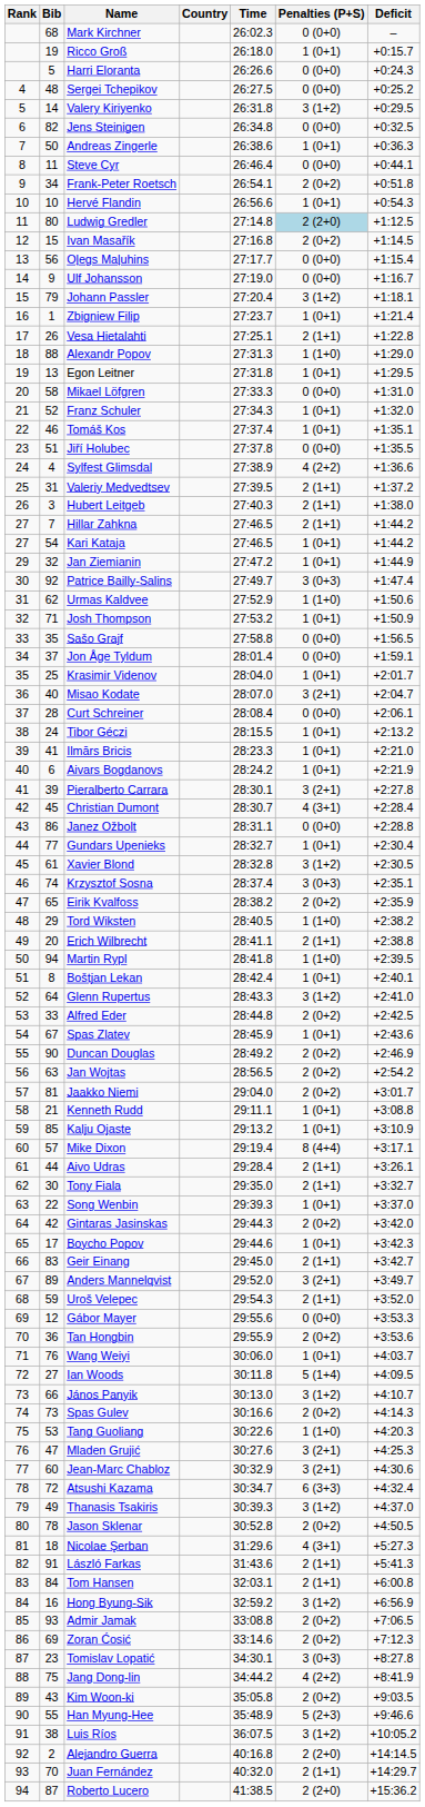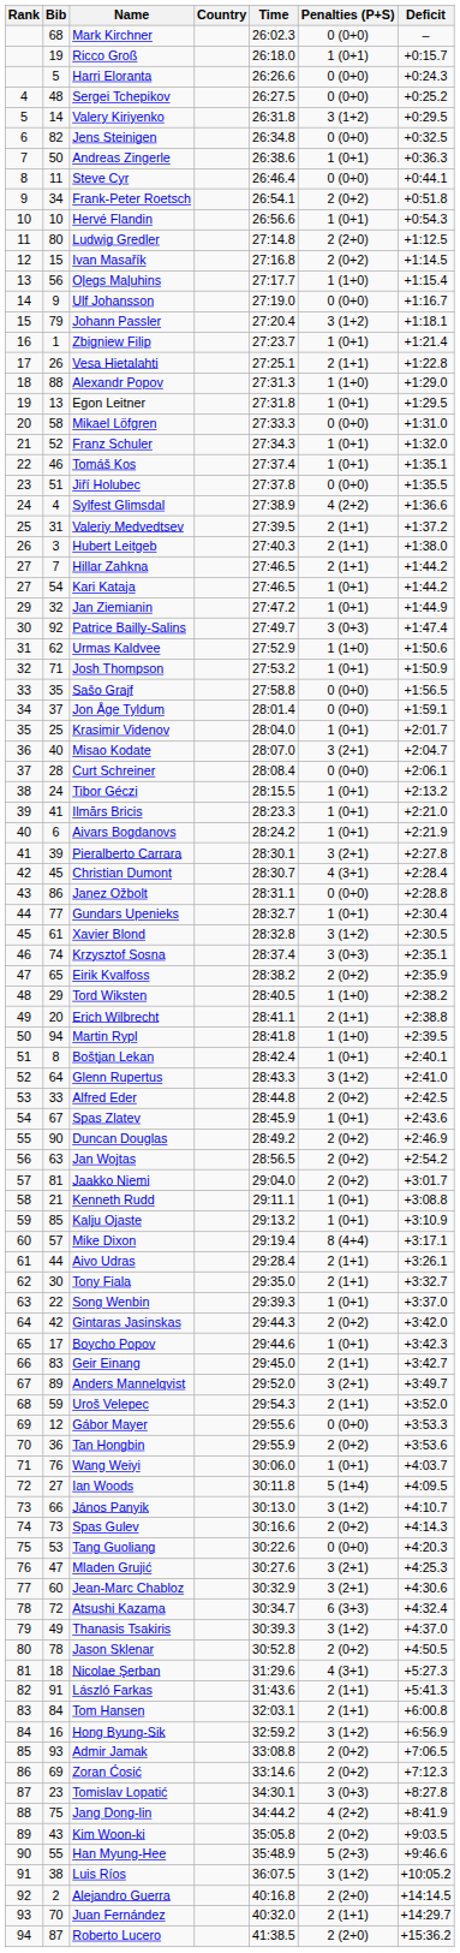 <table class="wikitable sortable" style="text-align:center">
 <tr>
 <th>Rank</th>
 <th>Bib</th>
 <th>Name</th>
 <th>Country</th>
 <th>Time</th>
 <th>Penalties (P+S)</th>
 <th>Deficit</th>
 </tr>
 <tr>
 <td></td>
 <td>68</td>
 <td align=left><a href='#'>Mark Kirchner</a></td>
 <td align=left></td>
 <td>26:02.3</td>
 <td>0 (0+0)</td>
 <td>–</td>
 </tr>
 <tr>
 <td></td>
 <td>19</td>
 <td align=left><a href='#'>Ricco Groß</a></td>
 <td align=left></td>
 <td>26:18.0</td>
 <td>1 (0+1)</td>
 <td>+0:15.7</td>
 </tr>
 <tr>
 <td></td>
 <td>5</td>
 <td align=left><a href='#'>Harri Eloranta</a></td>
 <td align=left></td>
 <td>26:26.6</td>
 <td>0 (0+0)</td>
 <td>+0:24.3</td>
 </tr>
 <tr>
 <td>4</td>
 <td>48</td>
 <td align=left><a href='#'>Sergei Tchepikov</a></td>
 <td align=left></td>
 <td>26:27.5</td>
 <td>0 (0+0)</td>
 <td>+0:25.2</td>
 </tr>
 <tr>
 <td>5</td>
 <td>14</td>
 <td align=left><a href='#'>Valery Kiriyenko</a></td>
 <td align=left></td>
 <td>26:31.8</td>
 <td>3 (1+2)</td>
 <td>+0:29.5</td>
 </tr>
 <tr>
 <td>6</td>
 <td>82</td>
 <td align=left><a href='#'>Jens Steinigen</a></td>
 <td align=left></td>
 <td>26:34.8</td>
 <td>0 (0+0)</td>
 <td>+0:32.5</td>
 </tr>
 <tr>
 <td>7</td>
 <td>50</td>
 <td align=left><a href='#'>Andreas Zingerle</a></td>
 <td align=left></td>
 <td>26:38.6</td>
 <td>1 (0+1)</td>
 <td>+0:36.3</td>
 </tr>
 <tr>
 <td>8</td>
 <td>11</td>
 <td align=left><a href='#'>Steve Cyr</a></td>
 <td align=left></td>
 <td>26:46.4</td>
 <td>0 (0+0)</td>
 <td>+0:44.1</td>
 </tr>
 <tr>
 <td>9</td>
 <td>34</td>
 <td align=left><a href='#'>Frank-Peter Roetsch</a></td>
 <td align=left></td>
 <td>26:54.1</td>
 <td>2 (0+2)</td>
 <td>+0:51.8</td>
 </tr>
 <tr>
 <td>10</td>
 <td>10</td>
 <td align=left><a href='#'>Hervé Flandin</a></td>
 <td align=left></td>
 <td>26:56.6</td>
 <td>1 (0+1)</td>
 <td>+0:54.3</td>
 </tr>
 <tr>
 <td>11</td>
 <td>80</td>
 <td align=left><a href='#'>Ludwig Gredler</a></td>
 <td align=left></td>
 <td>27:14.8</td>
-<td style="background: lightblue;">2 (2+0)</td>
+<td>2 (2+0)</td>
 <td>+1:12.5</td>
 </tr>
 <tr>
 <td>12</td>
 <td>15</td>
 <td align=left><a href='#'>Ivan Masařík</a></td>
 <td align=left></td>
 <td>27:16.8</td>
 <td>2 (0+2)</td>
 <td>+1:14.5</td>
 </tr>
 <tr>
 <td>13</td>
 <td>56</td>
 <td align=left><a href='#'>Oļegs Maļuhins</a></td>
 <td align=left></td>
 <td>27:17.7</td>
-<td>0 (0+0)</td>
+<td>1 (1+0)</td>
 <td>+1:15.4</td>
 </tr>
 <tr>
 <td>14</td>
 <td>9</td>
 <td align=left><a href='#'>Ulf Johansson</a></td>
 <td align=left></td>
 <td>27:19.0</td>
 <td>0 (0+0)</td>
 <td>+1:16.7</td>
 </tr>
 <tr>
 <td>15</td>
 <td>79</td>
 <td align=left><a href='#'>Johann Passler</a></td>
 <td align=left></td>
 <td>27:20.4</td>
 <td>3 (1+2)</td>
 <td>+1:18.1</td>
 </tr>
 <tr>
 <td>16</td>
 <td>1</td>
 <td align=left><a href='#'>Zbigniew Filip</a></td>
 <td align=left></td>
 <td>27:23.7</td>
 <td>1 (0+1)</td>
 <td>+1:21.4</td>
 </tr>
 <tr>
 <td>17</td>
 <td>26</td>
 <td align=left><a href='#'>Vesa Hietalahti</a></td>
 <td align=left></td>
 <td>27:25.1</td>
 <td>2 (1+1)</td>
 <td>+1:22.8</td>
 </tr>
 <tr>
 <td>18</td>
 <td>88</td>
 <td align=left><a href='#'>Alexandr Popov</a></td>
 <td align=left></td>
 <td>27:31.3</td>
 <td>1 (1+0)</td>
 <td>+1:29.0</td>
 </tr>
 <tr>
 <td>19</td>
 <td>13</td>
 <td align=left>Egon Leitner</td>
 <td align=left></td>
 <td>27:31.8</td>
 <td>1 (0+1)</td>
 <td>+1:29.5</td>
 </tr>
 <tr>
 <td>20</td>
 <td>58</td>
 <td align=left><a href='#'>Mikael Löfgren</a></td>
 <td align=left></td>
 <td>27:33.3</td>
 <td>0 (0+0)</td>
 <td>+1:31.0</td>
 </tr>
 <tr>
 <td>21</td>
 <td>52</td>
 <td align=left><a href='#'>Franz Schuler</a></td>
 <td align=left></td>
 <td>27:34.3</td>
 <td>1 (0+1)</td>
 <td>+1:32.0</td>
 </tr>
 <tr>
 <td>22</td>
 <td>46</td>
 <td align=left><a href='#'>Tomáš Kos</a></td>
 <td align=left></td>
 <td>27:37.4</td>
 <td>1 (0+1)</td>
 <td>+1:35.1</td>
 </tr>
 <tr>
 <td>23</td>
 <td>51</td>
 <td align=left><a href='#'>Jiří Holubec</a></td>
 <td align=left></td>
 <td>27:37.8</td>
 <td>0 (0+0)</td>
 <td>+1:35.5</td>
 </tr>
 <tr>
 <td>24</td>
 <td>4</td>
 <td align=left><a href='#'>Sylfest Glimsdal</a></td>
 <td align=left></td>
 <td>27:38.9</td>
 <td>4 (2+2)</td>
 <td>+1:36.6</td>
 </tr>
 <tr>
 <td>25</td>
 <td>31</td>
 <td align=left><a href='#'>Valeriy Medvedtsev</a></td>
 <td align=left></td>
 <td>27:39.5</td>
 <td>2 (1+1)</td>
 <td>+1:37.2</td>
 </tr>
 <tr>
 <td>26</td>
 <td>3</td>
 <td align=left><a href='#'>Hubert Leitgeb</a></td>
 <td align=left></td>
 <td>27:40.3</td>
 <td>2 (1+1)</td>
 <td>+1:38.0</td>
 </tr>
 <tr>
 <td>27</td>
 <td>7</td>
 <td align=left><a href='#'>Hillar Zahkna</a></td>
 <td align=left></td>
 <td>27:46.5</td>
 <td>2 (1+1)</td>
 <td>+1:44.2</td>
 </tr>
 <tr>
 <td>27</td>
 <td>54</td>
 <td align=left><a href='#'>Kari Kataja</a></td>
 <td align=left></td>
 <td>27:46.5</td>
 <td>1 (0+1)</td>
 <td>+1:44.2</td>
 </tr>
 <tr>
 <td>29</td>
 <td>32</td>
 <td align=left><a href='#'>Jan Ziemianin</a></td>
 <td align=left></td>
 <td>27:47.2</td>
 <td>1 (0+1)</td>
 <td>+1:44.9</td>
 </tr>
 <tr>
 <td>30</td>
 <td>92</td>
 <td align=left><a href='#'>Patrice Bailly-Salins</a></td>
 <td align=left></td>
 <td>27:49.7</td>
 <td>3 (0+3)</td>
 <td>+1:47.4</td>
 </tr>
 <tr>
 <td>31</td>
 <td>62</td>
 <td align=left><a href='#'>Urmas Kaldvee</a></td>
 <td align=left></td>
 <td>27:52.9</td>
 <td>1 (1+0)</td>
 <td>+1:50.6</td>
 </tr>
 <tr>
 <td>32</td>
 <td>71</td>
 <td align=left><a href='#'>Josh Thompson</a></td>
 <td align=left></td>
 <td>27:53.2</td>
 <td>1 (0+1)</td>
 <td>+1:50.9</td>
 </tr>
 <tr 0>
 <td>33</td>
 <td>35</td>
 <td align=left><a href='#'>Sašo Grajf</a></td>
 <td align=left></td>
 <td>27:58.8</td>
 <td>0 (0+0)</td>
 <td>+1:56.5</td>
 </tr>
 <tr>
 <td>34</td>
 <td>37</td>
 <td align=left><a href='#'>Jon Åge Tyldum</a></td>
 <td align=left></td>
 <td>28:01.4</td>
 <td>0 (0+0)</td>
 <td>+1:59.1</td>
 </tr>
 <tr>
 <td>35</td>
 <td>25</td>
 <td align=left><a href='#'>Krasimir Videnov</a></td>
 <td align=left></td>
 <td>28:04.0</td>
 <td>1 (0+1)</td>
 <td>+2:01.7</td>
 </tr>
 <tr>
 <td>36</td>
 <td>40</td>
 <td align=left><a href='#'>Misao Kodate</a></td>
 <td align=left></td>
 <td>28:07.0</td>
 <td>3 (2+1)</td>
 <td>+2:04.7</td>
 </tr>
 <tr>
 <td>37</td>
 <td>28</td>
 <td align=left><a href='#'>Curt Schreiner</a></td>
 <td align=left></td>
 <td>28:08.4</td>
 <td>0 (0+0)</td>
 <td>+2:06.1</td>
 </tr>
 <tr>
 <td>38</td>
 <td>24</td>
 <td align=left><a href='#'>Tibor Géczi</a></td>
 <td align=left></td>
 <td>28:15.5</td>
 <td>1 (0+1)</td>
 <td>+2:13.2</td>
 </tr>
 <tr>
 <td>39</td>
 <td>41</td>
 <td align=left><a href='#'>Ilmārs Bricis</a></td>
 <td align=left></td>
 <td>28:23.3</td>
 <td>1 (0+1)</td>
 <td>+2:21.0</td>
 </tr>
 <tr>
 <td>40</td>
 <td>6</td>
 <td align=left><a href='#'>Aivars Bogdanovs</a></td>
 <td align=left></td>
 <td>28:24.2</td>
 <td>1 (0+1)</td>
 <td>+2:21.9</td>
 </tr>
 <tr>
 <td>41</td>
 <td>39</td>
 <td align=left><a href='#'>Pieralberto Carrara</a></td>
 <td align=left></td>
 <td>28:30.1</td>
 <td>3 (2+1)</td>
 <td>+2:27.8</td>
 </tr>
 <tr>
 <td>42</td>
 <td>45</td>
 <td align=left><a href='#'>Christian Dumont</a></td>
 <td align=left></td>
 <td>28:30.7</td>
 <td>4 (3+1)</td>
 <td>+2:28.4</td>
 </tr>
 <tr>
 <td>43</td>
 <td>86</td>
 <td align=left><a href='#'>Janez Ožbolt</a></td>
 <td align=left></td>
 <td>28:31.1</td>
 <td>0 (0+0)</td>
 <td>+2:28.8</td>
 </tr>
 <tr>
 <td>44</td>
 <td>77</td>
 <td align=left><a href='#'>Gundars Upenieks</a></td>
 <td align=left></td>
 <td>28:32.7</td>
 <td>1 (0+1)</td>
 <td>+2:30.4</td>
 </tr>
 <tr>
 <td>45</td>
 <td>61</td>
 <td align=left><a href='#'>Xavier Blond</a></td>
 <td align=left></td>
 <td>28:32.8</td>
 <td>3 (1+2)</td>
 <td>+2:30.5</td>
 </tr>
 <tr>
 <td>46</td>
 <td>74</td>
 <td align=left><a href='#'>Krzysztof Sosna</a></td>
 <td align=left></td>
 <td>28:37.4</td>
 <td>3 (0+3)</td>
 <td>+2:35.1</td>
 </tr>
 <tr>
 <td>47</td>
 <td>65</td>
 <td align=left><a href='#'>Eirik Kvalfoss</a></td>
 <td align=left></td>
 <td>28:38.2</td>
 <td>2 (0+2)</td>
 <td>+2:35.9</td>
 </tr>
 <tr>
 <td>48</td>
 <td>29</td>
 <td align=left><a href='#'>Tord Wiksten</a></td>
 <td align=left></td>
 <td>28:40.5</td>
 <td>1 (1+0)</td>
 <td>+2:38.2</td>
 </tr>
 <tr>
 <td>49</td>
 <td>20</td>
 <td align=left><a href='#'>Erich Wilbrecht</a></td>
 <td align=left></td>
 <td>28:41.1</td>
 <td>2 (1+1)</td>
 <td>+2:38.8</td>
 </tr>
 <tr>
 <td>50</td>
 <td>94</td>
 <td align=left><a href='#'>Martin Rypl</a></td>
 <td align=left></td>
 <td>28:41.8</td>
 <td>1 (1+0)</td>
 <td>+2:39.5</td>
 </tr>
 <tr>
 <td>51</td>
 <td>8</td>
 <td align=left><a href='#'>Boštjan Lekan</a></td>
 <td align=left></td>
 <td>28:42.4</td>
 <td>1 (0+1)</td>
 <td>+2:40.1</td>
 </tr>
 <tr>
 <td>52</td>
 <td>64</td>
 <td align=left><a href='#'>Glenn Rupertus</a></td>
 <td align=left></td>
 <td>28:43.3</td>
 <td>3 (1+2)</td>
 <td>+2:41.0</td>
 </tr>
 <tr>
 <td>53</td>
 <td>33</td>
 <td align=left><a href='#'>Alfred Eder</a></td>
 <td align=left></td>
 <td>28:44.8</td>
 <td>2 (0+2)</td>
 <td>+2:42.5</td>
 </tr>
 <tr>
 <td>54</td>
 <td>67</td>
 <td align=left><a href='#'>Spas Zlatev</a></td>
 <td align=left></td>
 <td>28:45.9</td>
 <td>1 (0+1)</td>
 <td>+2:43.6</td>
 </tr>
 <tr>
 <td>55</td>
 <td>90</td>
 <td align=left><a href='#'>Duncan Douglas</a></td>
 <td align=left></td>
 <td>28:49.2</td>
 <td>2 (0+2)</td>
 <td>+2:46.9</td>
 </tr>
 <tr>
 <td>56</td>
 <td>63</td>
 <td align=left><a href='#'>Jan Wojtas</a></td>
 <td align=left></td>
 <td>28:56.5</td>
 <td>2 (0+2)</td>
 <td>+2:54.2</td>
 </tr>
 <tr>
 <td>57</td>
 <td>81</td>
 <td align=left><a href='#'>Jaakko Niemi</a></td>
 <td align=left></td>
 <td>29:04.0</td>
 <td>2 (0+2)</td>
 <td>+3:01.7</td>
 </tr>
 <tr>
 <td>58</td>
 <td>21</td>
 <td align=left><a href='#'>Kenneth Rudd</a></td>
 <td align=left></td>
 <td>29:11.1</td>
 <td>1 (0+1)</td>
 <td>+3:08.8</td>
 </tr>
 <tr>
 <td>59</td>
 <td>85</td>
 <td align=left><a href='#'>Kalju Ojaste</a></td>
 <td align=left></td>
 <td>29:13.2</td>
 <td>1 (0+1)</td>
 <td>+3:10.9</td>
 </tr>
 <tr>
 <td>60</td>
 <td>57</td>
 <td align=left><a href='#'>Mike Dixon</a></td>
 <td align=left></td>
 <td>29:19.4</td>
 <td>8 (4+4)</td>
 <td>+3:17.1</td>
 </tr>
 <tr>
 <td>61</td>
 <td>44</td>
 <td align=left><a href='#'>Aivo Udras</a></td>
 <td align=left></td>
 <td>29:28.4</td>
 <td>2 (1+1)</td>
 <td>+3:26.1</td>
 </tr>
 <tr>
 <td>62</td>
 <td>30</td>
 <td align=left><a href='#'>Tony Fiala</a></td>
 <td align=left></td>
 <td>29:35.0</td>
 <td>2 (1+1)</td>
 <td>+3:32.7</td>
 </tr>
 <tr>
 <td>63</td>
 <td>22</td>
 <td align=left><a href='#'>Song Wenbin</a></td>
 <td align=left></td>
 <td>29:39.3</td>
 <td>1 (0+1)</td>
 <td>+3:37.0</td>
 </tr>
 <tr>
 <td>64</td>
 <td>42</td>
 <td align=left><a href='#'>Gintaras Jasinskas</a></td>
 <td align=left></td>
 <td>29:44.3</td>
 <td>2 (0+2)</td>
 <td>+3:42.0</td>
 </tr>
 <tr>
 <td>65</td>
 <td>17</td>
 <td align=left><a href='#'>Boycho Popov</a></td>
 <td align=left></td>
 <td>29:44.6</td>
 <td>1 (0+1)</td>
 <td>+3:42.3</td>
 </tr>
 <tr>
 <td>66</td>
 <td>83</td>
 <td align=left><a href='#'>Geir Einang</a></td>
 <td align=left></td>
 <td>29:45.0</td>
 <td>2 (1+1)</td>
 <td>+3:42.7</td>
 </tr>
 <tr>
 <td>67</td>
 <td>89</td>
 <td align=left><a href='#'>Anders Mannelqvist</a></td>
 <td align=left></td>
 <td>29:52.0</td>
 <td>3 (2+1)</td>
 <td>+3:49.7</td>
 </tr>
 <tr>
 <td>68</td>
 <td>59</td>
 <td align=left><a href='#'>Uroš Velepec</a></td>
 <td align=left></td>
 <td>29:54.3</td>
 <td>2 (1+1)</td>
 <td>+3:52.0</td>
 </tr>
 <tr>
 <td>69</td>
 <td>12</td>
 <td align=left><a href='#'>Gábor Mayer</a></td>
 <td align=left></td>
 <td>29:55.6</td>
 <td>0 (0+0)</td>
 <td>+3:53.3</td>
 </tr>
 <tr>
 <td>70</td>
 <td>36</td>
 <td align=left><a href='#'>Tan Hongbin</a></td>
 <td align=left></td>
 <td>29:55.9</td>
 <td>2 (0+2)</td>
 <td>+3:53.6</td>
 </tr>
 <tr>
 <td>71</td>
 <td>76</td>
 <td align=left><a href='#'>Wang Weiyi</a></td>
 <td align=left></td>
 <td>30:06.0</td>
 <td>1 (0+1)</td>
 <td>+4:03.7</td>
 </tr>
 <tr>
 <td>72</td>
 <td>27</td>
 <td align=left><a href='#'>Ian Woods</a></td>
 <td align=left></td>
 <td>30:11.8</td>
 <td>5 (1+4)</td>
 <td>+4:09.5</td>
 </tr>
 <tr>
 <td>73</td>
 <td>66</td>
 <td align=left><a href='#'>János Panyik</a></td>
 <td align=left></td>
 <td>30:13.0</td>
 <td>3 (1+2)</td>
 <td>+4:10.7</td>
 </tr>
 <tr>
 <td>74</td>
 <td>73</td>
 <td align=left><a href='#'>Spas Gulev</a></td>
 <td align=left></td>
 <td>30:16.6</td>
 <td>2 (0+2)</td>
 <td>+4:14.3</td>
 </tr>
 <tr>
 <td>75</td>
 <td>53</td>
 <td align=left><a href='#'>Tang Guoliang</a></td>
 <td align=left></td>
 <td>30:22.6</td>
-<td>1 (1+0)</td>
+<td>0 (0+0)</td>
 <td>+4:20.3</td>
 </tr>
 <tr>
 <td>76</td>
 <td>47</td>
 <td align=left><a href='#'>Mladen Grujić</a></td>
 <td align=left></td>
 <td>30:27.6</td>
 <td>3 (2+1)</td>
 <td>+4:25.3</td>
 </tr>
 <tr>
 <td>77</td>
 <td>60</td>
 <td align=left><a href='#'>Jean-Marc Chabloz</a></td>
 <td align=left></td>
 <td>30:32.9</td>
 <td>3 (2+1)</td>
 <td>+4:30.6</td>
 </tr>
 <tr>
 <td>78</td>
 <td>72</td>
 <td align=left><a href='#'>Atsushi Kazama</a></td>
 <td align=left></td>
 <td>30:34.7</td>
 <td>6 (3+3)</td>
 <td>+4:32.4</td>
 </tr>
 <tr>
 <td>79</td>
 <td>49</td>
 <td align=left><a href='#'>Thanasis Tsakiris</a></td>
 <td align=left></td>
 <td>30:39.3</td>
 <td>3 (1+2)</td>
 <td>+4:37.0</td>
 </tr>
 <tr>
 <td>80</td>
 <td>78</td>
 <td align=left><a href='#'>Jason Sklenar</a></td>
 <td align=left></td>
 <td>30:52.8</td>
 <td>2 (0+2)</td>
 <td>+4:50.5</td>
 </tr>
 <tr>
 <td>81</td>
 <td>18</td>
 <td align=left><a href='#'>Nicolae Şerban</a></td>
 <td align=left></td>
 <td>31:29.6</td>
 <td>4 (3+1)</td>
 <td>+5:27.3</td>
 </tr>
 <tr>
 <td>82</td>
 <td>91</td>
 <td align=left><a href='#'>László Farkas</a></td>
 <td align=left></td>
 <td>31:43.6</td>
 <td>2 (1+1)</td>
 <td>+5:41.3</td>
 </tr>
 <tr>
 <td>83</td>
 <td>84</td>
 <td align=left><a href='#'>Tom Hansen</a></td>
 <td align=left></td>
 <td>32:03.1</td>
 <td>2 (1+1)</td>
 <td>+6:00.8</td>
 </tr>
 <tr>
 <td>84</td>
 <td>16</td>
 <td align=left><a href='#'>Hong Byung-Sik</a></td>
 <td align=left></td>
 <td>32:59.2</td>
 <td>3 (1+2)</td>
 <td>+6:56.9</td>
 </tr>
 <tr>
 <td>85</td>
 <td>93</td>
 <td align=left><a href='#'>Admir Jamak</a></td>
 <td align=left></td>
 <td>33:08.8</td>
 <td>2 (0+2)</td>
 <td>+7:06.5</td>
 </tr>
 <tr>
 <td>86</td>
 <td>69</td>
 <td align=left><a href='#'>Zoran Ćosić</a></td>
 <td align=left></td>
 <td>33:14.6</td>
 <td>2 (0+2)</td>
 <td>+7:12.3</td>
 </tr>
 <tr>
 <td>87</td>
 <td>23</td>
 <td align=left><a href='#'>Tomislav Lopatić</a></td>
 <td align=left></td>
 <td>34:30.1</td>
 <td>3 (0+3)</td>
 <td>+8:27.8</td>
 </tr>
 <tr>
 <td>88</td>
 <td>75</td>
 <td align=left><a href='#'>Jang Dong-lin</a></td>
 <td align=left></td>
 <td>34:44.2</td>
 <td>4 (2+2)</td>
 <td>+8:41.9</td>
 </tr>
 <tr>
 <td>89</td>
 <td>43</td>
 <td align=left><a href='#'>Kim Woon-ki</a></td>
 <td align=left></td>
 <td>35:05.8</td>
 <td>2 (0+2)</td>
 <td>+9:03.5</td>
 </tr>
 <tr>
 <td>90</td>
 <td>55</td>
 <td align=left><a href='#'>Han Myung-Hee</a></td>
 <td align=left></td>
 <td>35:48.9</td>
 <td>5 (2+3)</td>
 <td>+9:46.6</td>
 </tr>
 <tr>
 <td>91</td>
 <td>38</td>
 <td align=left><a href='#'>Luis Ríos</a></td>
 <td align=left></td>
 <td>36:07.5</td>
 <td>3 (1+2)</td>
 <td>+10:05.2</td>
 </tr>
 <tr>
 <td>92</td>
 <td>2</td>
 <td align=left><a href='#'>Alejandro Guerra</a></td>
 <td align=left></td>
 <td>40:16.8</td>
 <td>2 (2+0)</td>
 <td>+14:14.5</td>
 </tr>
 <tr>
 <td>93</td>
 <td>70</td>
 <td align=left><a href='#'>Juan Fernández</a></td>
 <td align=left></td>
 <td>40:32.0</td>
 <td>2 (1+1)</td>
 <td>+14:29.7</td>
 </tr>
 <tr>
 <td>94</td>
 <td>87</td>
 <td align=left><a href='#'>Roberto Lucero</a></td>
 <td align=left></td>
 <td>41:38.5</td>
 <td>2 (2+0)</td>
 <td>+15:36.2</td>
 </tr>
 </table>
